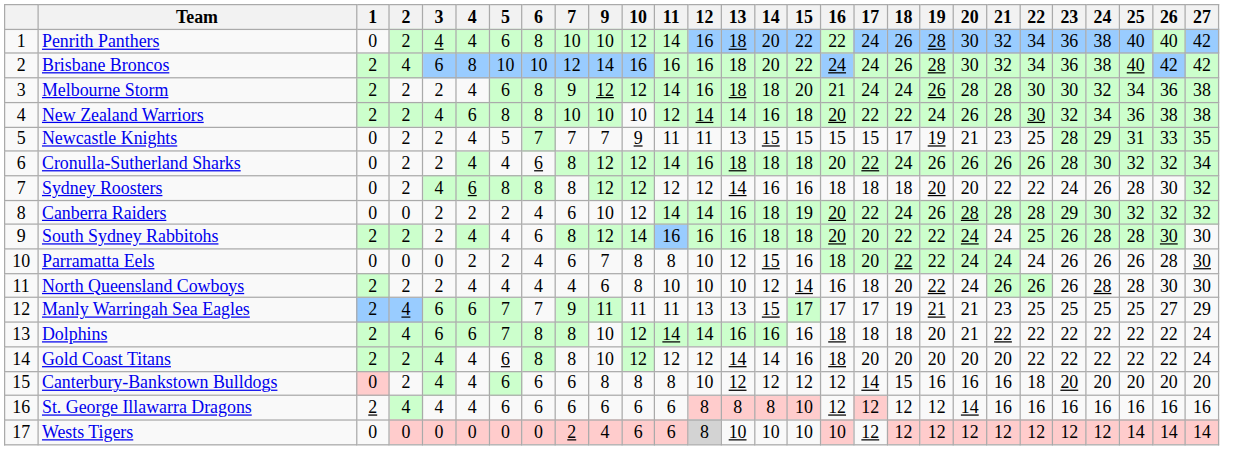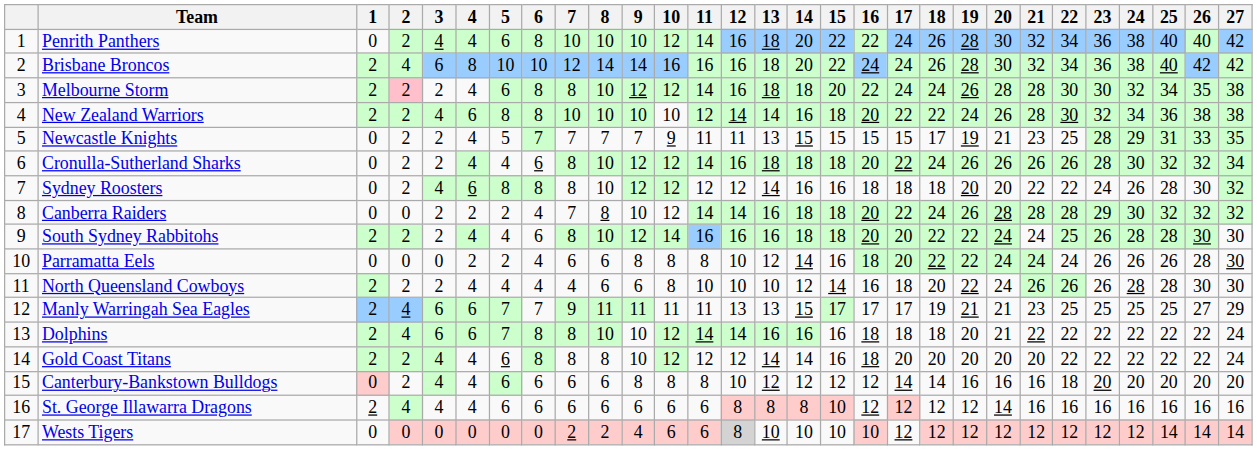 <table class="wikitable" style="text-align:center; line-height: 90%; font-size:90%;">
 <tr>
 <th width=20 abbr="Position"></th>
 <th width=250>Team</th>
 <th width=20 abbr="Round 1">1</th>
 <th width=20 abbr="Round 2">2</th>
 <th width=20 abbr="Round 3">3</th>
 <th width=20 abbr="Round 4">4</th>
 <th width=20 abbr="Round 5">5</th>
 <th width=20 abbr="Round 6">6</th>
 <th width=20 abbr="Round 7">7</th>
+<th width=20 abbr="Round 8">8</th>
 <th width=20 abbr="Round 9">9</th>
 <th width=20 abbr="Round 10">10</th>
 <th width=20 abbr="Round 11">11</th>
 <th width=20 abbr="Round 12">12</th>
 <th width=20 abbr="Round 13">13</th>
 <th width=20 abbr="Round 14">14</th>
 <th width=20 abbr="Round 15">15</th>
 <th width=20 abbr="Round 16">16</th>
 <th width=20 abbr="Round 17">17</th>
 <th width=20 abbr="Round 18">18</th>
 <th width=20 abbr="Round 19">19</th>
 <th width=20 abbr="Round 20">20</th>
 <th width=20 abbr="Round 21">21</th>
 <th width=20 abbr="Round 22">22</th>
 <th width=20 abbr="Round 23">23</th>
 <th width=20 abbr="Round 24">24</th>
 <th width=20 abbr="Round 25">25</th>
 <th width=20 abbr="Round 26">26</th>
 <th width=20 abbr="Round 27">27</th>
 </tr>
 <tr>
 <td>1</td>
 <td style="text-align:left;"> <a href='#'>Penrith Panthers</a></td>
 <td>0</td>
 <td style="background: #ccffcc;">2</td>
 <td style="background: #ccffcc;"><u>4</u></td>
 <td style="background: #ccffcc;">4</td>
 <td style="background: #ccffcc;">6</td>
 <td style="background: #ccffcc;">8</td>
+<td style="background: #ccffcc;">10</td>
 <td style="background: #ccffcc;">10</td>
 <td style="background: #ccffcc;">10</td>
 <td style="background: #ccffcc;">12</td>
 <td style="background: #ccffcc;">14</td>
 <td style="background: #99ccff;">16</td>
 <td style="background: #99ccff;"><u>18</u></td>
 <td style="background: #99ccff;">20</td>
 <td style="background: #99ccff;">22</td>
 <td style="background: #ccffcc;">22</td>
 <td style="background: #99ccff;">24</td>
 <td style="background: #99ccff;">26</td>
 <td style="background: #99ccff;"><u>28</u></td>
 <td style="background: #99ccff;">30</td>
 <td style="background: #99ccff;">32</td>
 <td style="background: #99ccff;">34</td>
 <td style="background: #99ccff;">36</td>
 <td style="background: #99ccff;">38</td>
 <td style="background: #99ccff;">40</td>
 <td style="background: #ccffcc;">40</td>
 <td style="background: #99ccff;">42</td>
 </tr>
 <tr>
 <td>2</td>
 <td style="text-align:left;"> <a href='#'>Brisbane Broncos</a></td>
 <td style="background: #ccffcc;">2</td>
 <td style="background: #ccffcc;">4</td>
 <td style="background: #99ccff;">6</td>
 <td style="background: #99ccff;">8</td>
 <td style="background: #99ccff;">10</td>
 <td style="background: #99ccff;">10</td>
 <td style="background: #99ccff;">12</td>
 <td style="background: #99ccff;">14</td>
+<td style="background: #99ccff;">14</td>
 <td style="background: #99ccff;">16</td>
 <td style="background: #ccffcc;">16</td>
 <td style="background: #ccffcc;">16</td>
 <td style="background: #ccffcc;">18</td>
 <td style="background: #ccffcc;">20</td>
 <td style="background: #ccffcc;">22</td>
 <td style="background: #99ccff;"><u>24</u></td>
 <td style="background: #ccffcc;">24</td>
 <td style="background: #ccffcc;">26</td>
 <td style="background: #ccffcc;"><u>28</u></td>
 <td style="background: #ccffcc;">30</td>
 <td style="background: #ccffcc;">32</td>
 <td style="background: #ccffcc;">34</td>
 <td style="background: #ccffcc;">36</td>
 <td style="background: #ccffcc;">38</td>
 <td style="background: #ccffcc;"><u>40</u></td>
 <td style="background: #99ccff;">42</td>
 <td style="background: #ccffcc;">42</td>
 </tr>
 <tr>
 <td>3</td>
 <td style="text-align:left;"> <a href='#'>Melbourne Storm</a></td>
 <td style="background: #ccffcc;">2</td>
-<td>2</td>
+<td style="background: pink;">2</td>
 <td>2</td>
 <td>4</td>
 <td style="background: #ccffcc;">6</td>
 <td style="background: #ccffcc;">8</td>
-<td style="background: #ccffcc;">9</td>
+<td style="background: #ccffcc;">8</td>
+<td style="background: #ccffcc;">10</td>
 <td style="background: #ccffcc;"><u>12</u></td>
 <td style="background: #ccffcc;">12</td>
 <td style="background: #ccffcc;">14</td>
 <td style="background: #ccffcc;">16</td>
 <td style="background: #ccffcc;"><u>18</u></td>
 <td style="background: #ccffcc;">18</td>
 <td style="background: #ccffcc;">20</td>
-<td style="background: #ccffcc;">21</td>
+<td style="background: #ccffcc;">22</td>
 <td style="background: #ccffcc;">24</td>
 <td style="background: #ccffcc;">24</td>
 <td style="background: #ccffcc;"><u>26</u></td>
 <td style="background: #ccffcc;">28</td>
 <td style="background: #ccffcc;">28</td>
 <td style="background: #ccffcc;">30</td>
 <td style="background: #ccffcc;">30</td>
 <td style="background: #ccffcc;">32</td>
 <td style="background: #ccffcc;">34</td>
-<td style="background: #ccffcc;">36</td>
+<td style="background: #ccffcc;">35</td>
 <td style="background: #ccffcc;">38</td>
 </tr>
 <tr>
 <td>4</td>
 <td style="text-align:left;"> <a href='#'>New Zealand Warriors</a></td>
 <td style="background: #ccffcc;">2</td>
 <td style="background: #ccffcc;">2</td>
 <td style="background: #ccffcc;">4</td>
 <td style="background: #ccffcc;">6</td>
 <td style="background: #ccffcc;">8</td>
 <td style="background: #ccffcc;">8</td>
+<td style="background: #ccffcc;">10</td>
 <td style="background: #ccffcc;">10</td>
 <td style="background: #ccffcc;">10</td>
 <td>10</td>
 <td style="background: #ccffcc;">12</td>
 <td style="background: #ccffcc;"><u>14</u></td>
 <td style="background: #ccffcc;">14</td>
 <td style="background: #ccffcc;">16</td>
 <td style="background: #ccffcc;">18</td>
 <td style="background: #ccffcc;"><u>20</u></td>
 <td style="background: #ccffcc;">22</td>
 <td style="background: #ccffcc;">22</td>
 <td style="background: #ccffcc;">24</td>
 <td style="background: #ccffcc;">26</td>
 <td style="background: #ccffcc;">28</td>
 <td style="background: #ccffcc;"><u>30</u></td>
 <td style="background: #ccffcc;">32</td>
 <td style="background: #ccffcc;">34</td>
 <td style="background: #ccffcc;">36</td>
 <td style="background: #ccffcc;">38</td>
 <td style="background: #ccffcc;">38</td>
 </tr>
 <tr>
 <td>5</td>
 <td style="text-align:left;"> <a href='#'>Newcastle Knights</a></td>
 <td>0</td>
 <td>2</td>
 <td>2</td>
 <td>4</td>
 <td>5</td>
 <td style="background: #ccffcc;">7</td>
 <td>7</td>
 <td>7</td>
+<td>7</td>
 <td><u>9</u></td>
 <td>11</td>
 <td>11</td>
 <td>13</td>
 <td><u>15</u></td>
 <td>15</td>
 <td>15</td>
 <td>15</td>
 <td>17</td>
 <td><u>19</u></td>
 <td>21</td>
 <td>23</td>
 <td>25</td>
 <td style="background: #ccffcc;">28</td>
 <td style="background: #ccffcc;">29</td>
 <td style="background: #ccffcc;">31</td>
 <td style="background: #ccffcc;">33</td>
 <td style="background: #ccffcc;">35</td>
 </tr>
 <tr>
 <td>6</td>
 <td style="text-align:left;"> <a href='#'>Cronulla-Sutherland Sharks</a></td>
 <td>0</td>
 <td>2</td>
 <td>2</td>
 <td style="background: #ccffcc;">4</td>
 <td>4</td>
 <td><u>6</u></td>
 <td style="background: #ccffcc;">8</td>
+<td style="background: #ccffcc;">10</td>
 <td style="background: #ccffcc;">12</td>
 <td style="background: #ccffcc;">12</td>
 <td style="background: #ccffcc;">14</td>
 <td style="background: #ccffcc;">16</td>
 <td style="background: #ccffcc;"><u>18</u></td>
 <td style="background: #ccffcc;">18</td>
 <td style="background: #ccffcc;">18</td>
 <td style="background: #ccffcc;">20</td>
 <td style="background: #ccffcc;"><u>22</u></td>
 <td style="background: #ccffcc;">24</td>
 <td style="background: #ccffcc;">26</td>
 <td style="background: #ccffcc;">26</td>
 <td style="background: #ccffcc;">26</td>
 <td style="background: #ccffcc;">26</td>
 <td style="background: #ccffcc;">28</td>
 <td style="background: #ccffcc;">30</td>
 <td style="background: #ccffcc;">32</td>
 <td style="background: #ccffcc;">32</td>
 <td style="background: #ccffcc;">34</td>
 </tr>
 <tr>
 <td>7</td>
 <td style="text-align:left;"> <a href='#'>Sydney Roosters</a></td>
 <td>0</td>
 <td>2</td>
 <td style="background: #ccffcc;">4</td>
 <td style="background: #ccffcc;"><u>6</u></td>
 <td style="background: #ccffcc;">8</td>
 <td style="background: #ccffcc;">8</td>
 <td>8</td>
+<td>10</td>
 <td style="background: #ccffcc;">12</td>
 <td style="background: #ccffcc;">12</td>
 <td>12</td>
 <td>12</td>
 <td><u>14</u></td>
 <td>16</td>
 <td>16</td>
 <td>18</td>
 <td>18</td>
 <td>18</td>
 <td><u>20</u></td>
 <td>20</td>
 <td>22</td>
 <td>22</td>
 <td>24</td>
 <td>26</td>
 <td>28</td>
 <td>30</td>
 <td style="background: #ccffcc;">32</td>
 </tr>
 <tr>
 <td>8</td>
 <td style="text-align:left;"> <a href='#'>Canberra Raiders</a></td>
 <td>0</td>
 <td>0</td>
 <td>2</td>
 <td>2</td>
 <td>2</td>
 <td>4</td>
-<td>6</td>
+<td>7</td>
+<td><u>8</u></td>
 <td>10</td>
 <td>12</td>
 <td style="background: #ccffcc;">14</td>
 <td style="background: #ccffcc;">14</td>
 <td style="background: #ccffcc;">16</td>
 <td style="background: #ccffcc;">18</td>
-<td style="background: #ccffcc;">19</td>
+<td style="background: #ccffcc;">18</td>
 <td style="background: #ccffcc;"><u>20</u></td>
 <td style="background: #ccffcc;">22</td>
 <td style="background: #ccffcc;">24</td>
 <td style="background: #ccffcc;">26</td>
 <td style="background: #ccffcc;"><u>28</u></td>
 <td style="background: #ccffcc;">28</td>
 <td style="background: #ccffcc;">28</td>
 <td style="background: #ccffcc;">29</td>
 <td style="background: #ccffcc;">30</td>
 <td style="background: #ccffcc;">32</td>
 <td style="background: #ccffcc;">32</td>
 <td style="background: #ccffcc;">32</td>
 </tr>
 <tr>
 <td>9</td>
 <td style="text-align:left;"> <a href='#'>South Sydney Rabbitohs</a></td>
 <td style="background: #ccffcc;">2</td>
 <td style="background: #ccffcc;">2</td>
 <td>2</td>
 <td style="background: #ccffcc;">4</td>
 <td>4</td>
 <td>6</td>
 <td style="background: #ccffcc;">8</td>
+<td style="background: #ccffcc;">10</td>
 <td style="background: #ccffcc;">12</td>
 <td style="background: #ccffcc;">14</td>
 <td style="background: #99ccff;">16</td>
 <td style="background: #ccffcc;">16</td>
 <td style="background: #ccffcc;">16</td>
 <td style="background: #ccffcc;">18</td>
 <td style="background: #ccffcc;">18</td>
 <td style="background: #ccffcc;"><u>20</u></td>
 <td style="background: #ccffcc;">20</td>
 <td style="background: #ccffcc;">22</td>
 <td style="background: #ccffcc;">22</td>
 <td style="background: #ccffcc;"><u>24</u></td>
 <td>24</td>
 <td style="background: #ccffcc;">25</td>
 <td style="background: #ccffcc;">26</td>
 <td style="background: #ccffcc;">28</td>
 <td style="background: #ccffcc;">28</td>
 <td style="background: #ccffcc;"><u>30</u></td>
 <td>30</td>
 </tr>
 <tr>
 <td>10</td>
 <td style="text-align:left;"> <a href='#'>Parramatta Eels</a></td>
 <td>0</td>
 <td>0</td>
 <td>0</td>
 <td>2</td>
 <td>2</td>
 <td>4</td>
 <td>6</td>
-<td>7</td>
+<td>6</td>
+<td>8</td>
 <td>8</td>
 <td>8</td>
 <td>10</td>
 <td>12</td>
-<td><u>15</u></td>
+<td><u>14</u></td>
 <td>16</td>
 <td style="background: #ccffcc;">18</td>
 <td style="background: #ccffcc;">20</td>
 <td style="background: #ccffcc;"><u>22</u></td>
 <td style="background: #ccffcc;">22</td>
 <td style="background: #ccffcc;">24</td>
 <td style="background: #ccffcc;">24</td>
 <td>24</td>
 <td>26</td>
 <td>26</td>
 <td>26</td>
 <td>28</td>
 <td><u>30</u></td>
 </tr>
 <tr>
 <td>11</td>
 <td style="text-align:left;"> <a href='#'>North Queensland Cowboys</a></td>
 <td style="background: #ccffcc;">2</td>
 <td>2</td>
 <td>2</td>
 <td>4</td>
 <td>4</td>
 <td>4</td>
 <td>4</td>
+<td>6</td>
 <td>6</td>
 <td>8</td>
 <td>10</td>
 <td>10</td>
 <td>10</td>
 <td>12</td>
 <td><u>14</u></td>
 <td>16</td>
 <td>18</td>
 <td>20</td>
 <td><u>22</u></td>
 <td>24</td>
 <td style="background: #ccffcc;">26</td>
 <td style="background: #ccffcc;">26</td>
 <td>26</td>
 <td><u>28</u></td>
 <td>28</td>
 <td>30</td>
 <td>30</td>
 </tr>
 <tr>
 <td>12</td>
 <td style="text-align:left;"> <a href='#'>Manly Warringah Sea Eagles</a></td>
 <td style="background: #99ccff;">2</td>
 <td style="background: #99ccff;"><u>4</u></td>
 <td style="background: #ccffcc;">6</td>
 <td style="background: #ccffcc;">6</td>
 <td style="background: #ccffcc;">7</td>
 <td>7</td>
 <td style="background: #ccffcc;">9</td>
 <td style="background: #ccffcc;">11</td>
+<td style="background: #ccffcc;">11</td>
 <td>11</td>
 <td>11</td>
 <td>13</td>
 <td>13</td>
 <td><u>15</u></td>
 <td style="background: #ccffcc;">17</td>
 <td>17</td>
 <td>17</td>
 <td>19</td>
 <td><u>21</u></td>
 <td>21</td>
 <td>23</td>
 <td>25</td>
 <td>25</td>
 <td>25</td>
 <td>25</td>
 <td>27</td>
 <td>29</td>
 </tr>
 <tr>
 <td>13</td>
 <td style="text-align:left;"> <a href='#'>Dolphins</a></td>
 <td style="background: #ccffcc;">2</td>
 <td style="background: #ccffcc;">4</td>
 <td style="background: #ccffcc;">6</td>
 <td style="background: #ccffcc;">6</td>
 <td style="background: #ccffcc;">7</td>
 <td style="background: #ccffcc;">8</td>
 <td style="background: #ccffcc;">8</td>
+<td style="background: #ccffcc;">10</td>
 <td>10</td>
 <td style="background: #ccffcc;">12</td>
 <td style="background: #ccffcc;"><u>14</u></td>
 <td style="background: #ccffcc;">14</td>
 <td style="background: #ccffcc;">16</td>
 <td style="background: #ccffcc;">16</td>
 <td>16</td>
 <td><u>18</u></td>
 <td>18</td>
 <td>18</td>
 <td>20</td>
 <td>21</td>
 <td><u>22</u></td>
 <td>22</td>
 <td>22</td>
 <td>22</td>
 <td>22</td>
 <td>22</td>
 <td>24</td>
 </tr>
 <tr>
 <td>14</td>
 <td style="text-align:left;"> <a href='#'>Gold Coast Titans</a></td>
 <td style="background: #ccffcc;">2</td>
 <td style="background: #ccffcc;">2</td>
 <td style="background: #ccffcc;">4</td>
 <td>4</td>
 <td><u>6</u></td>
 <td style="background: #ccffcc;">8</td>
+<td>8</td>
 <td>8</td>
 <td>10</td>
 <td style="background: #ccffcc;">12</td>
 <td>12</td>
 <td>12</td>
 <td><u>14</u></td>
 <td>14</td>
 <td>16</td>
 <td><u>18</u></td>
 <td>20</td>
 <td>20</td>
 <td>20</td>
 <td>20</td>
 <td>20</td>
 <td>22</td>
 <td>22</td>
 <td>22</td>
 <td>22</td>
 <td>22</td>
 <td>24</td>
 </tr>
 <tr>
 <td>15</td>
 <td style="text-align:left;"> <a href='#'>Canterbury-Bankstown Bulldogs</a></td>
 <td style="background: #ffcccc;">0</td>
 <td>2</td>
 <td style="background: #ccffcc;">4</td>
 <td>4</td>
 <td style="background: #ccffcc;">6</td>
 <td>6</td>
 <td>6</td>
+<td>6</td>
 <td>8</td>
 <td>8</td>
 <td>8</td>
 <td>10</td>
 <td><u>12</u></td>
 <td>12</td>
 <td>12</td>
 <td>12</td>
 <td><u>14</u></td>
-<td>15</td>
+<td>14</td>
 <td>16</td>
 <td>16</td>
 <td>16</td>
 <td>18</td>
 <td><u>20</u></td>
 <td>20</td>
 <td>20</td>
 <td>20</td>
 <td>20</td>
 </tr>
 <tr>
 <td>16</td>
 <td style="text-align:left;"> <a href='#'>St. George Illawarra Dragons</a></td>
 <td><u>2</u></td>
 <td style="background: #ccffcc;">4</td>
 <td>4</td>
 <td>4</td>
+<td>6</td>
 <td>6</td>
 <td>6</td>
 <td>6</td>
 <td>6</td>
 <td>6</td>
 <td>6</td>
 <td style="background: #ffcccc;">8</td>
 <td style="background: #ffcccc;">8</td>
 <td style="background: #ffcccc;">8</td>
 <td style="background: #ffcccc;">10</td>
 <td><u>12</u></td>
 <td style="background: #ffcccc;">12</td>
 <td>12</td>
 <td>12</td>
 <td><u>14</u></td>
 <td>16</td>
 <td>16</td>
 <td>16</td>
 <td>16</td>
 <td>16</td>
 <td>16</td>
 <td>16</td>
 </tr>
 <tr>
 <td>17</td>
 <td style="text-align:left;"> <a href='#'>Wests Tigers</a></td>
 <td>0</td>
 <td style="background: #ffcccc;">0</td>
 <td style="background: #ffcccc;">0</td>
 <td style="background: #ffcccc;">0</td>
 <td style="background: #ffcccc;">0</td>
 <td style="background: #ffcccc;">0</td>
 <td style="background: #ffcccc;"><u>2</u></td>
+<td style="background: #ffcccc;">2</td>
 <td style="background: #ffcccc;">4</td>
 <td style="background: #ffcccc;">6</td>
 <td style="background: #ffcccc;">6</td>
 <td style="background: lightgrey;">8</td>
 <td><u>10</u></td>
 <td>10</td>
 <td>10</td>
 <td style="background: #ffcccc;">10</td>
 <td><u>12</u></td>
 <td style="background: #ffcccc;">12</td>
 <td style="background: #ffcccc;">12</td>
 <td style="background: #ffcccc;">12</td>
 <td style="background: #ffcccc;">12</td>
 <td style="background: #ffcccc;">12</td>
 <td style="background: #ffcccc;">12</td>
 <td style="background: #ffcccc;">12</td>
 <td style="background: #ffcccc;">14</td>
 <td style="background: #ffcccc;">14</td>
 <td style="background: #ffcccc;">14</td>
 </tr>
 </table>
